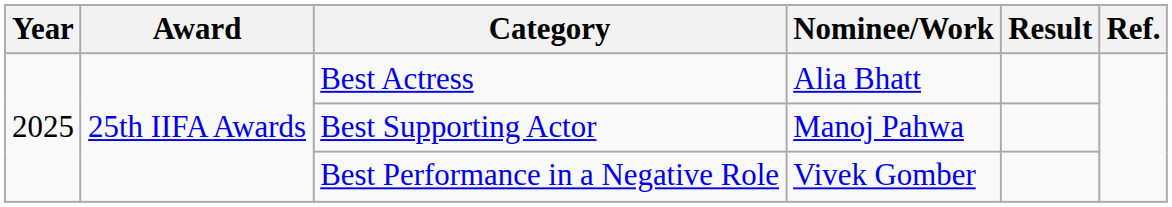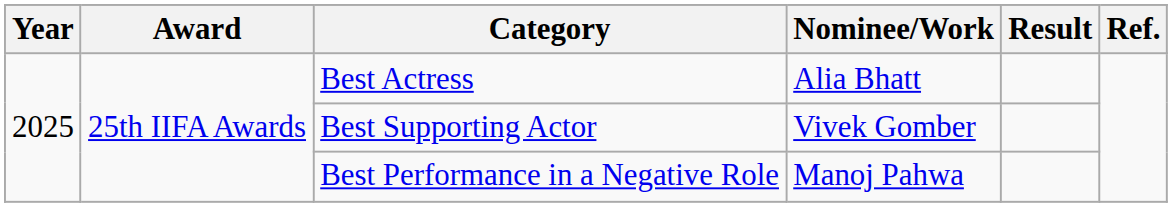 <table class="wikitable">
 <tr>
 <th>Year</th>
 <th>Award</th>
 <th>Category</th>
 <th>Nominee/Work</th>
 <th>Result</th>
 <th>Ref.</th>
 </tr>
 <tr>
 <td rowspan="3">2025</td>
 <td rowspan="3"><a href='#'>25th IIFA Awards</a></td>
 <td><a href='#'>Best Actress</a></td>
 <td><a href='#'>Alia Bhatt</a></td>
 <td></td>
 <td rowspan="3"></td>
 </tr>
 <tr>
 <td><a href='#'>Best Supporting Actor</a></td>
-<td><a href='#'>Manoj Pahwa</a></td>
+<td><a href='#'>Vivek Gomber</a></td>
 <td></td>
 </tr>
 <tr>
 <td><a href='#'>Best Performance in a Negative Role</a></td>
-<td><a href='#'>Vivek Gomber</a></td>
+<td><a href='#'>Manoj Pahwa</a></td>
 <td></td>
 </tr>
 </table>
